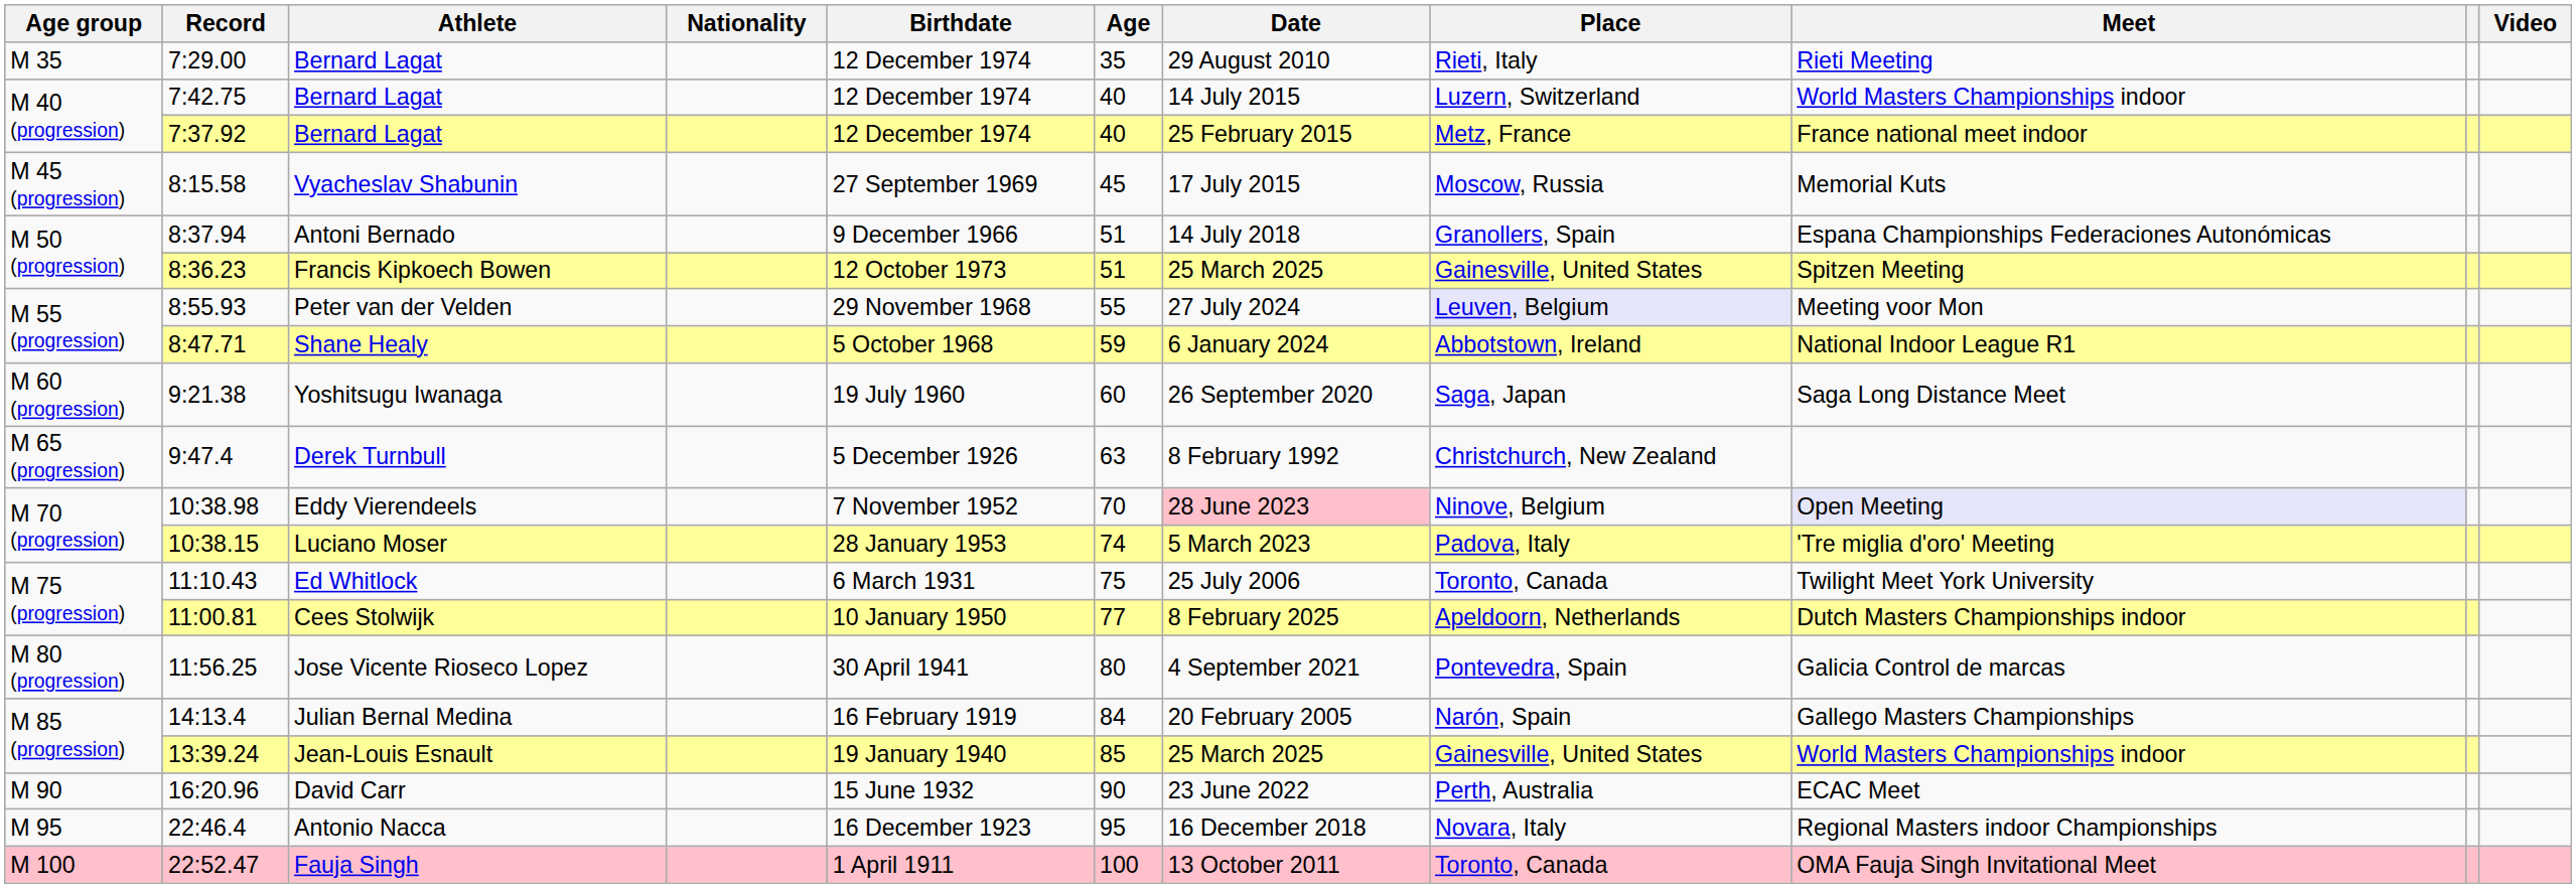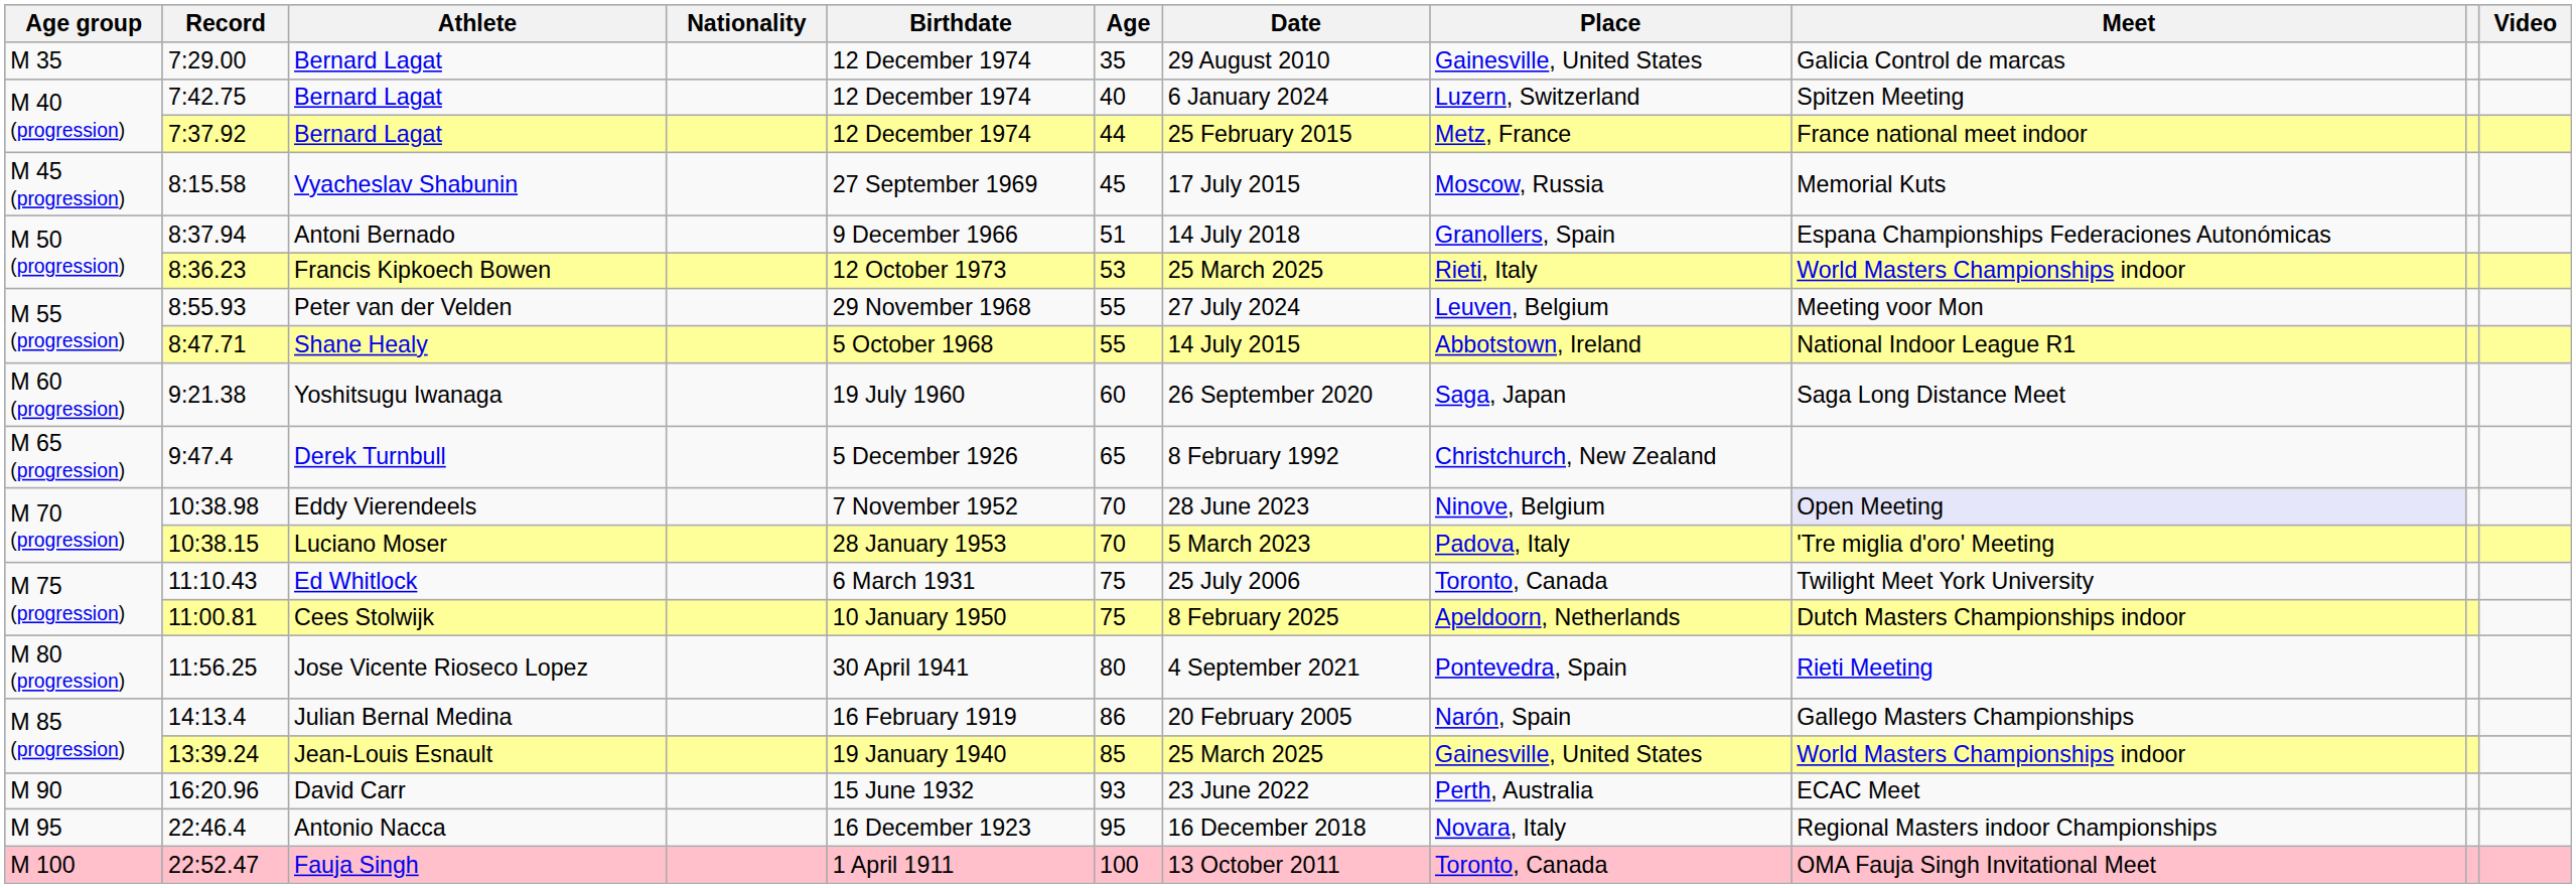 <table class="wikitable" style="font-size:90%; width: 100%;">
 <tr>
 <th>Age group</th>
 <th>Record</th>
 <th>Athlete</th>
 <th>Nationality</th>
 <th>Birthdate</th>
 <th>Age</th>
 <th>Date</th>
 <th>Place</th>
 <th>Meet</th>
 <th></th>
 <th>Video</th>
 </tr>
 <tr>
 <td>M 35</td>
 <td>7:29.00</td>
 <td><a href='#'>Bernard Lagat</a></td>
 <td></td>
 <td>12 December 1974</td>
 <td>35</td>
 <td>29 August 2010</td>
-<td><a href='#'>Rieti</a>, Italy</td>
-<td><a href='#'>Rieti Meeting</a></td>
+<td><a href='#'>Gainesville</a>, United States</td>
+<td>Galicia Control de marcas</td>
 <td></td>
 <td></td>
 </tr>
 <tr>
 <td rowspan=2>M 40 <br><small>(<a href='#'>progression</a>)</small></td>
 <td>7:42.75</td>
 <td><a href='#'>Bernard Lagat</a></td>
 <td></td>
 <td>12 December 1974</td>
 <td>40</td>
-<td>14 July 2015</td>
+<td>6 January 2024</td>
 <td><a href='#'>Luzern</a>, Switzerland</td>
-<td><a href='#'>World Masters Championships</a> indoor</td>
+<td>Spitzen Meeting</td>
 <td></td>
 <td></td>
 </tr>
 <tr style="background:#ff9;">
 <td>7:37.92</td>
 <td><a href='#'>Bernard Lagat</a></td>
 <td></td>
 <td>12 December 1974</td>
-<td>40</td>
+<td>44</td>
 <td>25 February 2015</td>
 <td><a href='#'>Metz</a>, France</td>
 <td>France national meet indoor</td>
 <td></td>
 <td></td>
 </tr>
 <tr>
 <td>M 45 <br><small>(<a href='#'>progression</a>)</small></td>
 <td>8:15.58</td>
 <td><a href='#'>Vyacheslav Shabunin</a></td>
 <td></td>
 <td>27 September 1969</td>
 <td>45</td>
 <td>17 July 2015</td>
 <td><a href='#'>Moscow</a>, Russia</td>
 <td>Memorial Kuts</td>
 <td></td>
 <td></td>
 </tr>
 <tr>
 <td rowspan=2>M 50 <br><small>(<a href='#'>progression</a>)</small></td>
 <td>8:37.94</td>
 <td>Antoni Bernado</td>
 <td></td>
 <td>9 December 1966</td>
 <td>51</td>
 <td>14 July 2018</td>
 <td><a href='#'>Granollers</a>, Spain</td>
 <td>Espana Championships Federaciones Autonómicas</td>
 <td></td>
 <td></td>
 </tr>
 <tr style="background:#ff9;">
 <td>8:36.23 </td>
 <td>Francis Kipkoech Bowen</td>
 <td></td>
 <td>12 October 1973</td>
-<td>51</td>
+<td>53</td>
 <td>25 March 2025</td>
-<td><a href='#'>Gainesville</a>, United States</td>
-<td>Spitzen Meeting</td>
+<td><a href='#'>Rieti</a>, Italy</td>
+<td><a href='#'>World Masters Championships</a> indoor</td>
 <td></td>
 <td></td>
 </tr>
 <tr>
 <td rowspan=2>M 55 <br><small>(<a href='#'>progression</a>)</small></td>
 <td>8:55.93</td>
 <td>Peter van der Velden</td>
 <td></td>
 <td>29 November 1968</td>
 <td>55</td>
 <td>27 July 2024</td>
-<td style="background: lavender;"><a href='#'>Leuven</a>, Belgium</td>
+<td><a href='#'>Leuven</a>, Belgium</td>
 <td>Meeting voor Mon</td>
 <td></td>
 </tr>
 <tr style="background:#ff9;">
 <td>8:47.71</td>
 <td><a href='#'>Shane Healy</a></td>
 <td></td>
 <td>5 October 1968</td>
-<td>59</td>
-<td>6 January 2024</td>
+<td>55</td>
+<td>14 July 2015</td>
 <td><a href='#'>Abbotstown</a>, Ireland</td>
 <td>National Indoor League R1</td>
 <td></td>
 <td></td>
 </tr>
 <tr>
 <td>M 60 <br><small>(<a href='#'>progression</a>)</small></td>
 <td>9:21.38</td>
 <td>Yoshitsugu Iwanaga</td>
 <td></td>
 <td>19 July 1960</td>
 <td>60</td>
 <td>26 September 2020</td>
 <td><a href='#'>Saga</a>, Japan</td>
 <td>Saga Long Distance Meet</td>
 <td></td>
 <td></td>
 </tr>
 <tr>
 <td>M 65 <br><small>(<a href='#'>progression</a>)</small></td>
 <td>9:47.4</td>
 <td><a href='#'>Derek Turnbull</a></td>
 <td></td>
 <td>5 December 1926</td>
-<td>63</td>
+<td>65</td>
 <td>8 February 1992</td>
 <td><a href='#'>Christchurch</a>, New Zealand</td>
 <td></td>
 <td></td>
 <td></td>
 </tr>
 <tr>
 <td rowspan=2>M 70 <br><small>(<a href='#'>progression</a>)</small></td>
 <td>10:38.98</td>
 <td>Eddy Vierendeels</td>
 <td></td>
 <td>7 November 1952</td>
 <td>70</td>
-<td style="background: pink;">28 June 2023</td>
+<td>28 June 2023</td>
 <td><a href='#'>Ninove</a>, Belgium</td>
 <td style="background: lavender;">Open Meeting</td>
 <td></td>
 <td></td>
 </tr>
 <tr style="background:#ff9;">
 <td>10:38.15</td>
 <td>Luciano Moser</td>
 <td></td>
 <td>28 January 1953</td>
-<td>74</td>
+<td>70</td>
 <td>5 March 2023</td>
 <td><a href='#'>Padova</a>, Italy</td>
 <td>'Tre miglia d'oro' Meeting</td>
 <td></td>
 <td></td>
 </tr>
 <tr>
 <td rowspan=2>M 75 <br><small>(<a href='#'>progression</a>)</small></td>
 <td>11:10.43</td>
 <td><a href='#'>Ed Whitlock</a></td>
 <td></td>
 <td>6 March 1931</td>
 <td>75</td>
 <td>25 July 2006</td>
 <td><a href='#'>Toronto</a>, Canada</td>
 <td>Twilight Meet York University</td>
 <td></td>
 <td></td>
 </tr>
 <tr style="background:#ff9;">
 <td>11:00.81 </td>
 <td>Cees Stolwijk</td>
 <td></td>
 <td>10 January 1950</td>
-<td>77</td>
+<td>75</td>
 <td>8 February 2025</td>
 <td><a href='#'>Apeldoorn</a>, Netherlands</td>
 <td>Dutch Masters Championships indoor</td>
 <td></td>
 </tr>
 <tr>
 <td>M 80 <br><small>(<a href='#'>progression</a>)</small></td>
 <td>11:56.25</td>
 <td>Jose Vicente Rioseco Lopez</td>
 <td></td>
 <td>30 April 1941</td>
 <td>80</td>
 <td>4 September 2021</td>
 <td><a href='#'>Pontevedra</a>, Spain</td>
-<td>Galicia Control de marcas</td>
+<td><a href='#'>Rieti Meeting</a></td>
 <td></td>
 <td></td>
 </tr>
 <tr>
 <td rowspan=2>M 85 <br><small>(<a href='#'>progression</a>)</small></td>
 <td>14:13.4</td>
 <td>Julian Bernal Medina</td>
 <td></td>
 <td>16 February 1919</td>
-<td>84</td>
+<td>86</td>
 <td>20 February 2005</td>
 <td><a href='#'>Narón</a>, Spain</td>
 <td>Gallego Masters Championships</td>
 <td></td>
 <td></td>
 </tr>
 <tr style="background:#ff9;">
 <td>13:39.24 </td>
 <td>Jean-Louis Esnault</td>
 <td></td>
 <td>19 January 1940</td>
 <td>85</td>
 <td>25 March 2025</td>
 <td><a href='#'>Gainesville</a>, United States</td>
 <td><a href='#'>World Masters Championships</a> indoor</td>
 <td></td>
 </tr>
 <tr>
 <td>M 90</td>
 <td>16:20.96</td>
 <td>David Carr</td>
 <td></td>
 <td>15 June 1932</td>
-<td>90</td>
+<td>93</td>
 <td>23 June 2022</td>
 <td><a href='#'>Perth</a>, Australia</td>
 <td>ECAC Meet</td>
 <td></td>
 <td></td>
 </tr>
 <tr>
 <td>M 95</td>
 <td>22:46.4</td>
 <td>Antonio Nacca</td>
 <td></td>
 <td>16 December 1923</td>
 <td>95</td>
 <td>16 December 2018</td>
 <td><a href='#'>Novara</a>, Italy</td>
 <td>Regional Masters indoor Championships</td>
 <td></td>
 <td></td>
 </tr>
 <tr style="background:pink">
 <td>M 100</td>
 <td>22:52.47</td>
 <td><a href='#'>Fauja Singh</a></td>
 <td></td>
 <td>1 April 1911</td>
 <td>100</td>
 <td>13 October 2011</td>
 <td><a href='#'>Toronto</a>, Canada</td>
 <td>OMA Fauja Singh Invitational Meet</td>
 <td></td>
 <td></td>
 </tr>
 </table>
